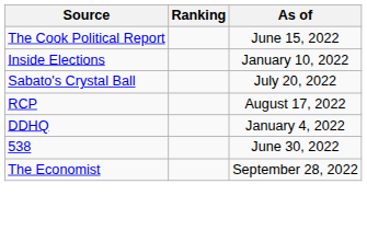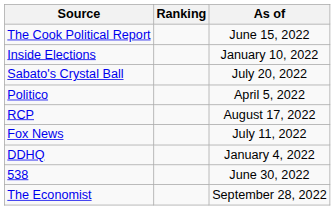 <table class="wikitable" style="text-align:center">
 <tr>
 <th>Source</th>
 <th>Ranking</th>
 <th>As of</th>
 </tr>
 <tr>
 <td align=left><a href='#'>The Cook Political Report</a></td>
 <td></td>
 <td>June 15, 2022</td>
 </tr>
 <tr>
 <td align=left><a href='#'>Inside Elections</a></td>
 <td></td>
 <td>January 10, 2022</td>
 </tr>
 <tr>
 <td align=left><a href='#'>Sabato's Crystal Ball</a></td>
 <td></td>
 <td>July 20, 2022</td>
 </tr>
 <tr>
+<td align="left"><a href='#'>Politico</a></td>
+<td></td>
+<td>April 5, 2022</td>
+</tr>
+<tr>
 <td align="left"><a href='#'>RCP</a></td>
 <td></td>
 <td>August 17, 2022</td>
+</tr>
+<tr>
+<td align=left><a href='#'>Fox News</a></td>
+<td></td>
+<td>July 11, 2022</td>
 </tr>
 <tr>
 <td align="left"><a href='#'>DDHQ</a></td>
 <td></td>
 <td>January 4, 2022</td>
 </tr>
 <tr>
 <td align="left"><a href='#'>538</a></td>
 <td></td>
 <td>June 30, 2022</td>
 </tr>
 <tr>
 <td align="left"><a href='#'>The Economist</a></td>
 <td></td>
 <td>September 28, 2022</td>
 </tr>
 </table>
